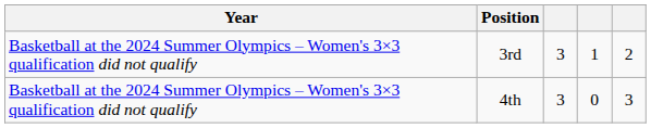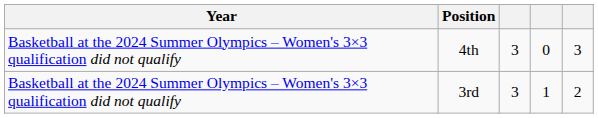 <table class="wikitable" style="text-align: center;">
 <tr>
 <th>Year</th>
 <th>Position</th>
 <th width=25px></th>
 <th width=25px></th>
 <th width=25px></th>
 </tr>
 <tr>
 <td style="text-align:left;"><a href='#'>Basketball at the 2024 Summer Olympics – Women's 3×3 qualification</a> <em>did not qualify</em></td>
+<td>4th</td>
+<td>3</td>
+<td>0</td>
+<td>3</td>
+</tr>
+<tr>
+<td style="text-align:left;"><a href='#'>Basketball at the 2024 Summer Olympics – Women's 3×3 qualification</a> <em>did not qualify</em></td>
 <td>3rd</td>
 <td>3</td>
 <td>1</td>
 <td>2</td>
 </tr>
-<tr>
-<td style="text-align:left;"><a href='#'>Basketball at the 2024 Summer Olympics – Women's 3×3 qualification</a> <em>did not qualify</em></td>
-<td>4th</td>
-<td>3</td>
-<td>0</td>
-<td>3</td>
-</tr>
 </table>
